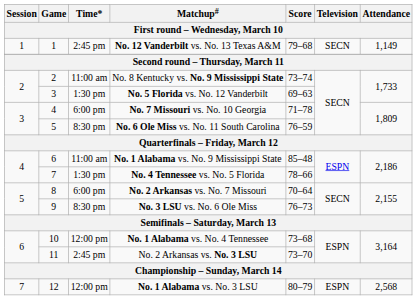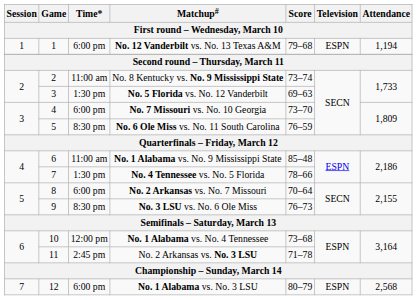 <table class="wikitable" style="font-size: 95%; text-align:center">
 <tr>
 <th>Session</th>
 <th>Game</th>
 <th>Time*</th>
 <th>Matchup<sup>#</sup></th>
 <th>Score</th>
 <th>Television</th>
 <th>Attendance</th>
 </tr>
 <tr>
 <th colspan=7>First round – Wednesday, March 10</th>
 </tr>
 <tr>
 <td rowspan=1>1</td>
 <td>1</td>
-<td>2:45 pm</td>
+<td>6:00 pm</td>
 <td><strong>No. 12 Vanderbilt</strong> vs. No. 13 Texas A&M</td>
 <td rowspan=1 align=center>79–68</td>
-<td rowspan=1 align=center>SECN</td>
-<td rowspan=1 align=center>1,149</td>
+<td>ESPN</td>
+<td rowspan=1 align=center>1,194</td>
 </tr>
 <tr>
 </tr>
 <tr>
 <th colspan=7>Second round – Thursday, March 11</th>
 </tr>
 <tr>
 <td rowspan=2>2</td>
 <td>2</td>
 <td>11:00 am</td>
 <td>No. 8 Kentucky vs. <strong>No. 9 Mississippi State</strong></td>
 <td>73–74</td>
 <td rowspan=4>SECN</td>
 <td rowspan=2>1,733</td>
 </tr>
 <tr>
 <td>3</td>
 <td>1:30 pm</td>
 <td><strong>No. 5 Florida</strong> vs. No. 12 Vanderbilt</td>
 <td>69–63</td>
 </tr>
 <tr>
 <td rowspan=2>3</td>
 <td>4</td>
 <td>6:00 pm</td>
 <td><strong>No. 7 Missouri</strong> vs. No. 10 Georgia</td>
-<td>71–78</td>
+<td>73–70</td>
 <td rowspan=2>1,809</td>
 </tr>
 <tr>
 <td>5</td>
 <td>8:30 pm</td>
 <td><strong>No. 6 Ole Miss</strong> vs. No. 11 South Carolina</td>
 <td>76–59</td>
 </tr>
 <tr>
 <th colspan=7>Quarterfinals – Friday, March 12</th>
 </tr>
 <tr>
 <td rowspan=2>4</td>
 <td>6</td>
 <td>11:00 am</td>
 <td><strong>No. 1 Alabama</strong> vs. No. 9 Mississippi State</td>
 <td>85–48</td>
 <td rowspan=2><a href='#'>ESPN</a></td>
 <td rowspan=2>2,186</td>
 </tr>
 <tr>
 <td>7</td>
 <td>1:30 pm</td>
 <td><strong>No. 4 Tennessee</strong> vs. No. 5 Florida</td>
 <td>78–66</td>
 </tr>
 <tr>
 <td rowspan=2>5</td>
 <td>8</td>
 <td>6:00 pm</td>
 <td><strong>No. 2 Arkansas</strong> vs. No. 7 Missouri</td>
 <td>70–64</td>
 <td rowspan=2>SECN</td>
 <td rowspan=2>2,155</td>
 </tr>
 <tr>
 <td>9</td>
 <td>8:30 pm</td>
 <td><strong>No. 3 LSU</strong> vs. No. 6 Ole Miss</td>
 <td>76–73</td>
 </tr>
 <tr>
 <th colspan=7>Semifinals – Saturday, March 13</th>
 </tr>
 <tr>
 <td rowspan=2>6</td>
 <td>10</td>
 <td>12:00 pm</td>
 <td><strong>No. 1 Alabama</strong> vs. No. 4 Tennessee</td>
 <td>73–68</td>
 <td rowspan=2>ESPN</td>
 <td rowspan=2>3,164</td>
 </tr>
 <tr>
 <td>11</td>
 <td>2:45 pm</td>
 <td>No. 2 Arkansas vs. <strong>No. 3 LSU</strong></td>
-<td>73–70</td>
+<td>71–78</td>
 </tr>
 <tr>
 <th colspan=7>Championship – Sunday, March 14</th>
 </tr>
 <tr>
 <td>7</td>
 <td>12</td>
-<td>12:00 pm</td>
+<td>6:00 pm</td>
 <td><strong>No. 1 Alabama</strong> vs. No. 3 LSU</td>
 <td>80–79</td>
 <td>ESPN</td>
 <td>2,568</td>
 </tr>
 </table>
